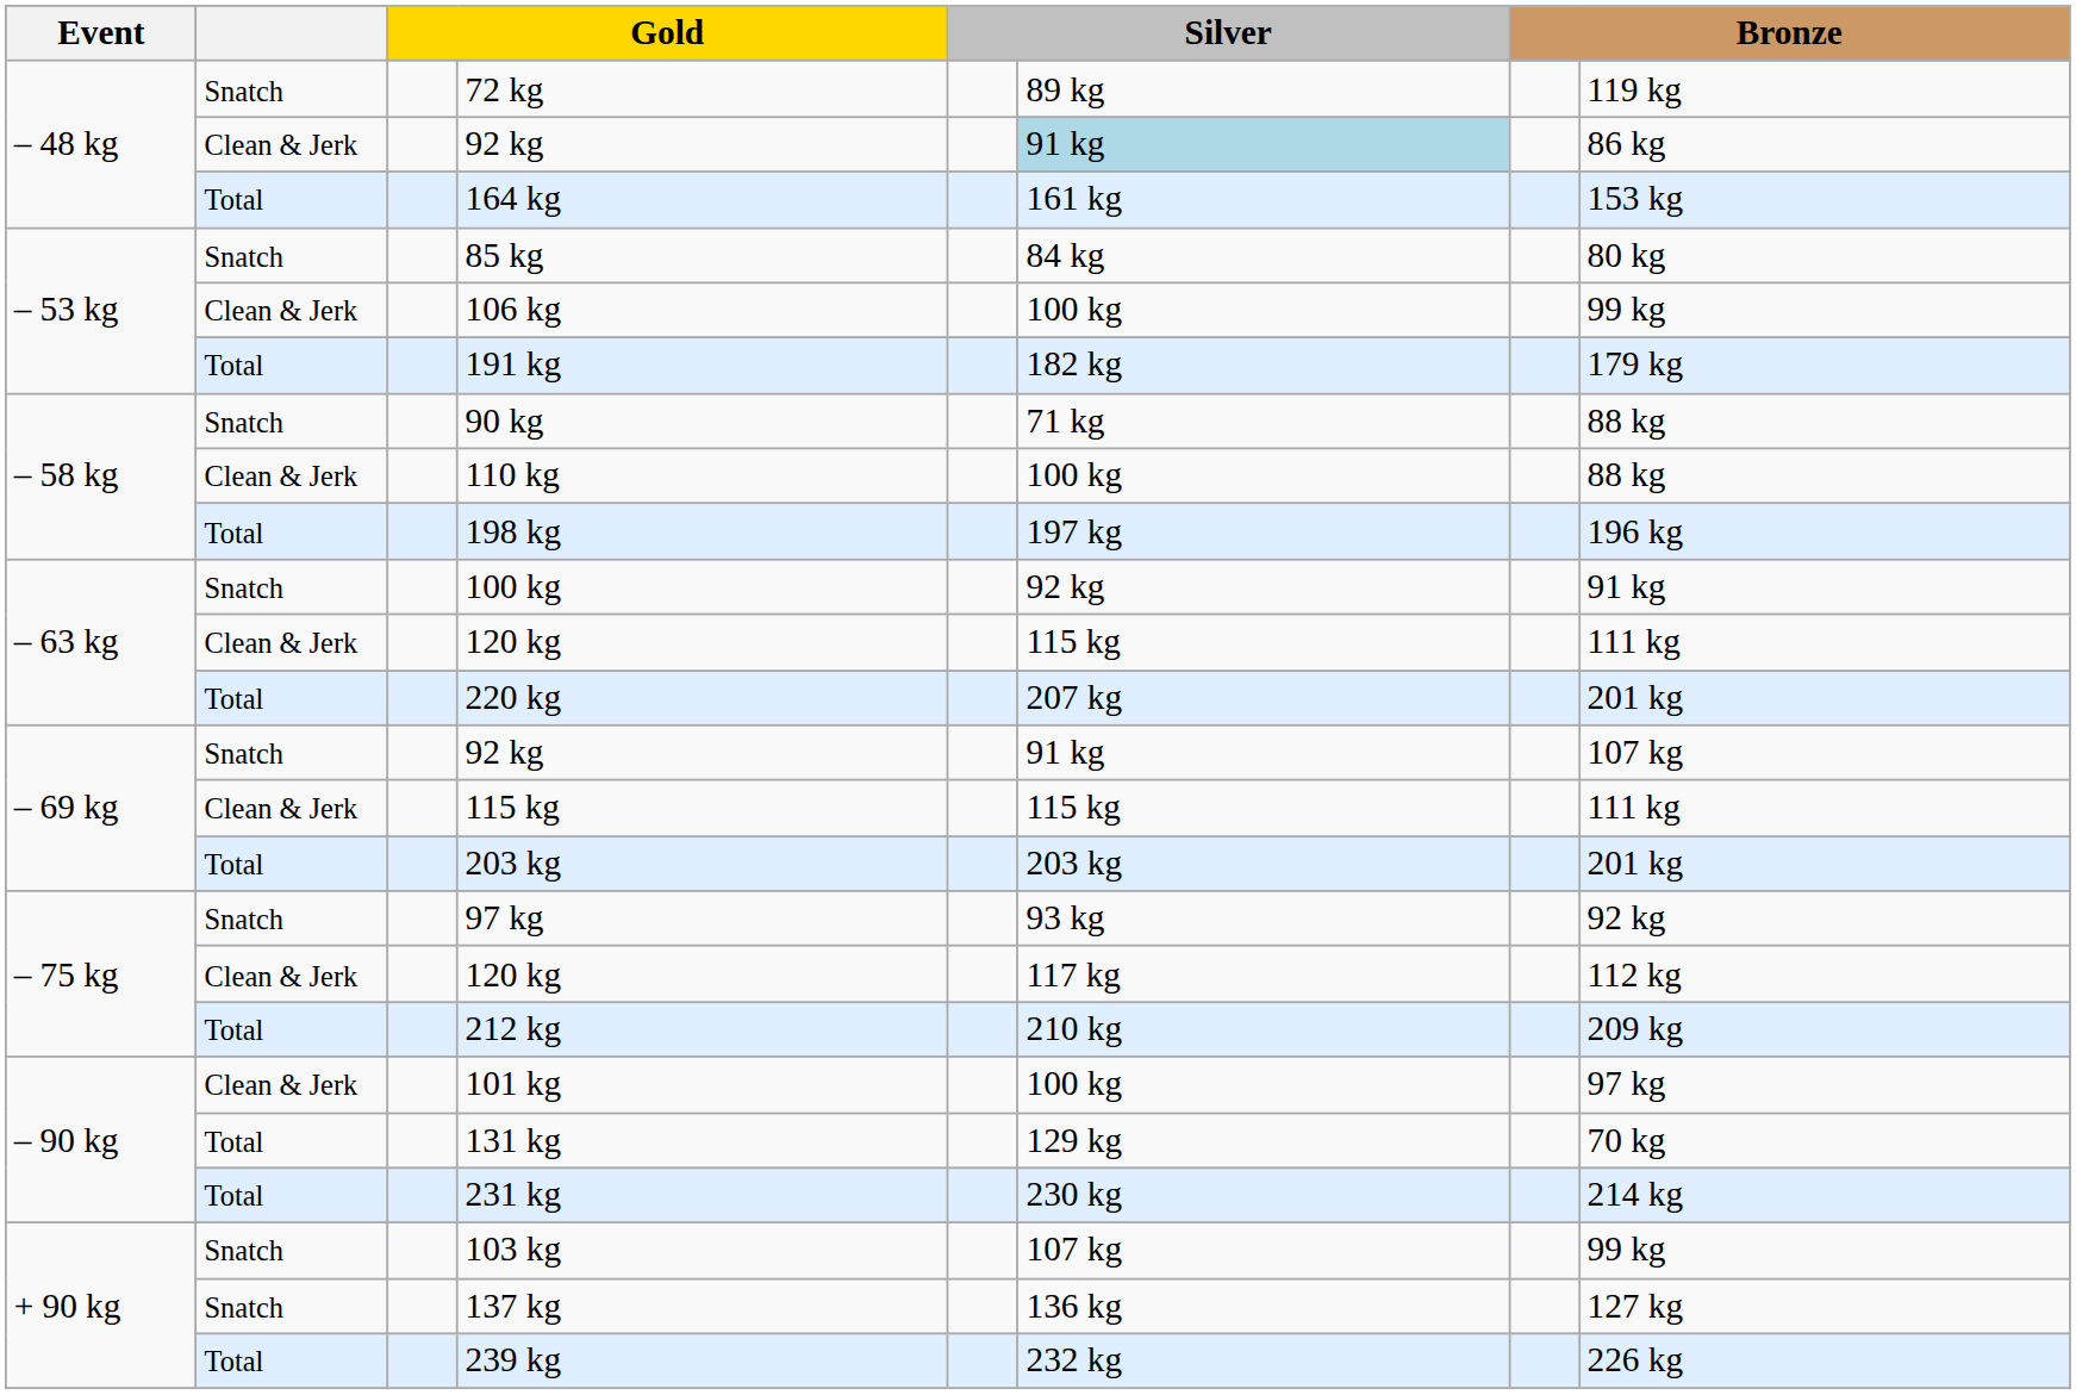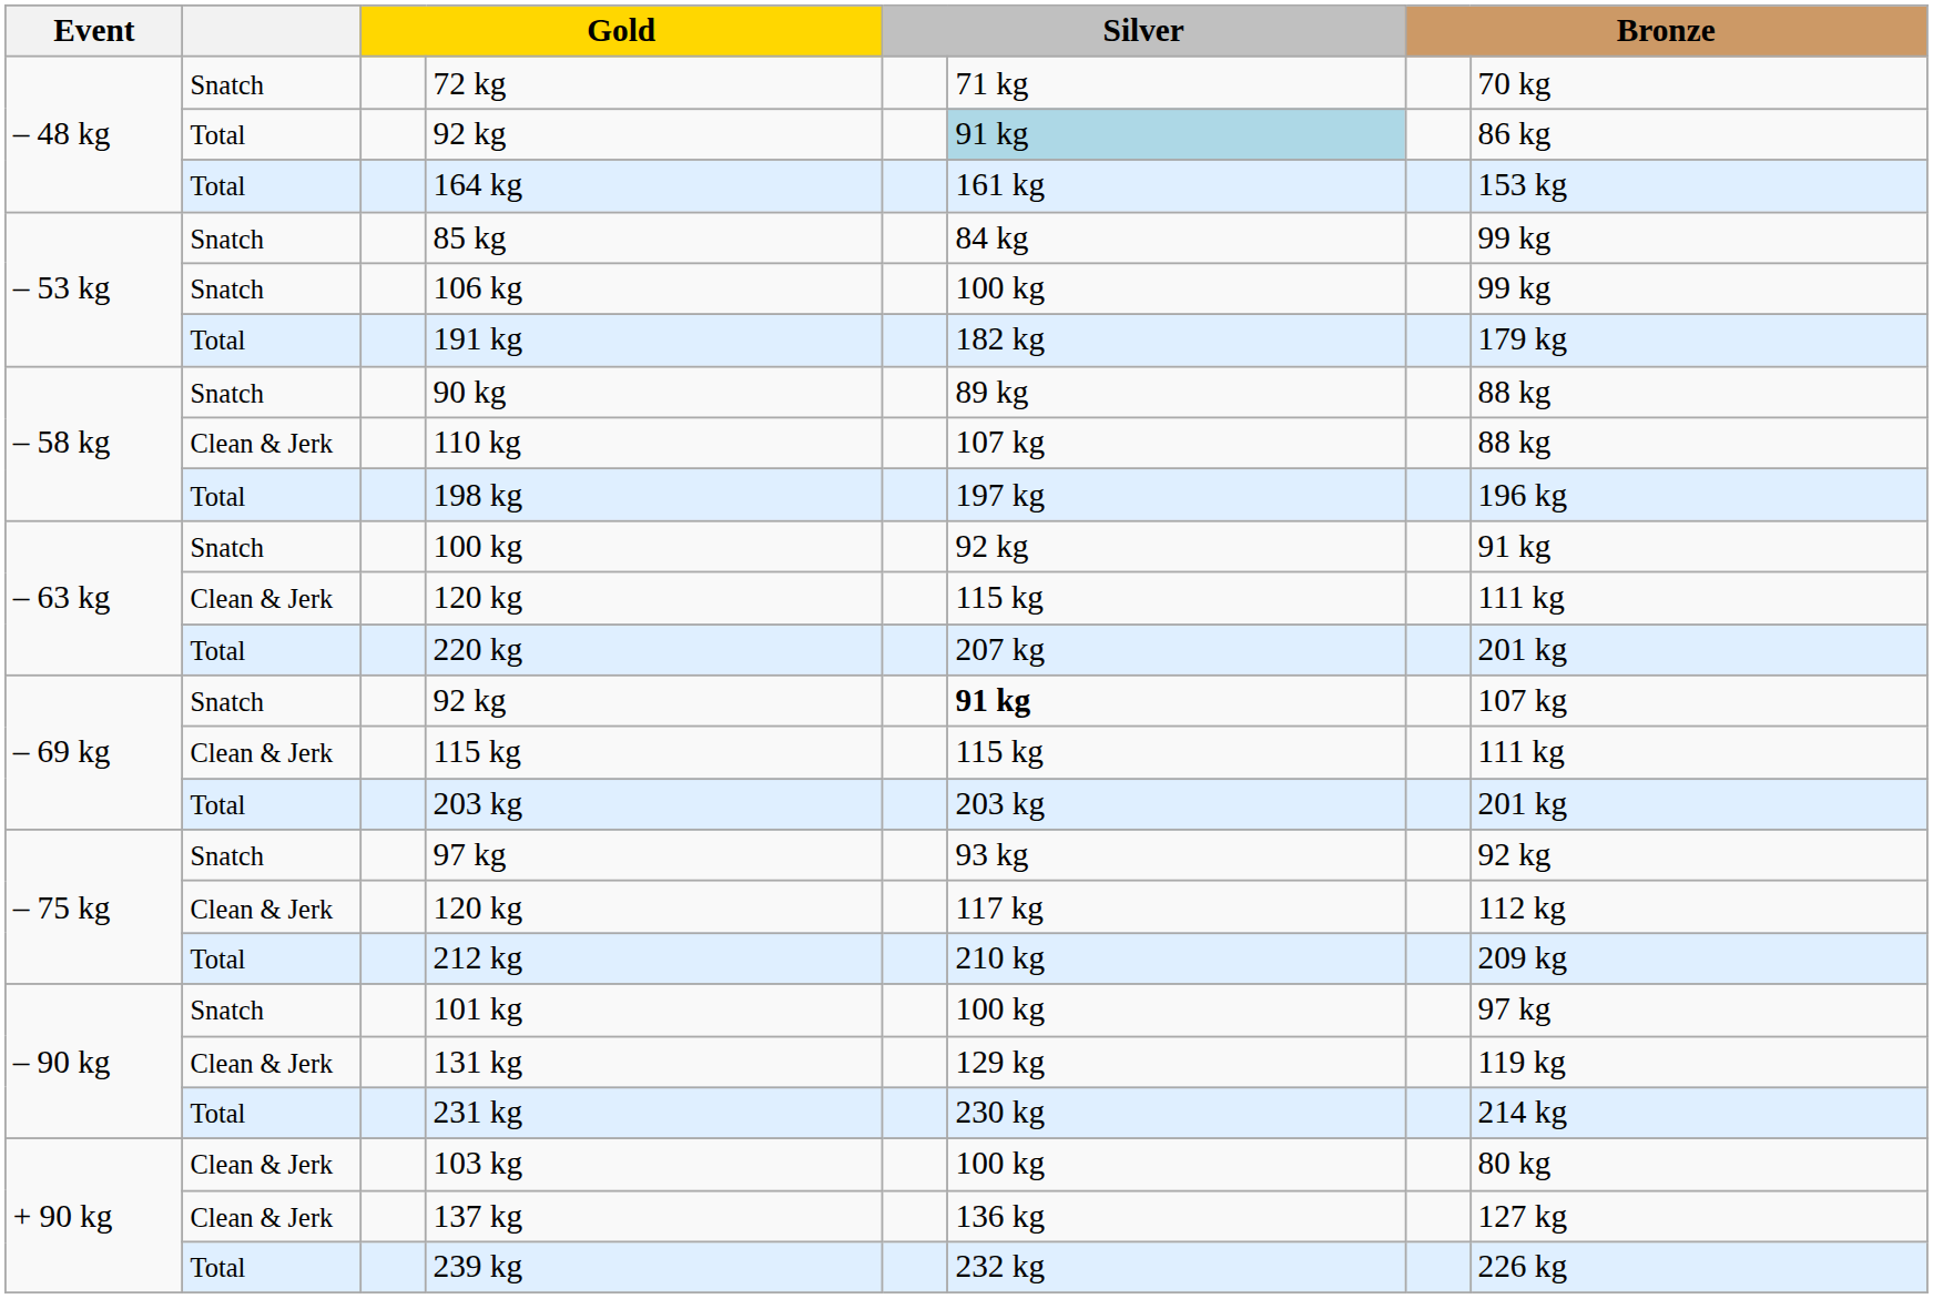 <table class="wikitable">
 <tr>
 <th width=80>Event</th>
 <th width=80></th>
 <td bgcolor=gold align="center" colspan=2 width=250><strong>Gold</strong></td>
 <td bgcolor=silver align="center" colspan=2 width=250><strong>Silver</strong></td>
 <td bgcolor=#cc9966 colspan=2 align="center" width=250><strong>Bronze</strong></td>
 </tr>
 <tr>
 <td rowspan=3>– 48 kg</td>
 <td><small>Snatch</small></td>
 <td></td>
 <td>72 kg</td>
 <td></td>
-<td>89 kg</td>
+<td>71 kg</td>
 <td></td>
-<td>119 kg</td>
+<td>70 kg</td>
 </tr>
 <tr>
-<td><small>Clean & Jerk</small></td>
+<td><small>Total</small></td>
 <td></td>
 <td>92 kg</td>
 <td></td>
 <td style="background: lightblue;">91 kg</td>
 <td></td>
 <td>86 kg</td>
 </tr>
 <tr bgcolor=#dfefff>
 <td><small>Total</small></td>
 <td></td>
 <td>164 kg</td>
 <td></td>
 <td>161 kg</td>
 <td></td>
 <td>153 kg</td>
 </tr>
 <tr>
 <td rowspan=3>– 53 kg</td>
 <td><small>Snatch</small></td>
 <td></td>
 <td>85 kg</td>
 <td></td>
 <td>84 kg</td>
 <td></td>
-<td>80 kg</td>
+<td>99 kg</td>
 </tr>
 <tr>
-<td><small>Clean & Jerk</small></td>
+<td><small>Snatch</small></td>
 <td></td>
 <td>106 kg</td>
 <td></td>
 <td>100 kg</td>
 <td></td>
 <td>99 kg</td>
 </tr>
 <tr bgcolor=#dfefff>
 <td><small>Total</small></td>
 <td></td>
 <td>191 kg</td>
 <td></td>
 <td>182 kg</td>
 <td></td>
 <td>179 kg</td>
 </tr>
 <tr>
 <td rowspan=3>– 58 kg</td>
 <td><small>Snatch</small></td>
 <td></td>
 <td>90 kg</td>
 <td></td>
-<td>71 kg</td>
+<td>89 kg</td>
 <td></td>
 <td>88 kg</td>
 </tr>
 <tr>
 <td><small>Clean & Jerk</small></td>
 <td></td>
 <td>110 kg</td>
 <td></td>
-<td>100 kg</td>
+<td>107 kg</td>
 <td></td>
 <td>88 kg</td>
 </tr>
 <tr bgcolor=#dfefff>
 <td><small>Total</small></td>
 <td></td>
 <td>198 kg</td>
 <td></td>
 <td>197 kg</td>
 <td></td>
 <td>196 kg</td>
 </tr>
 <tr>
 <td rowspan=3>– 63 kg</td>
 <td><small>Snatch</small></td>
 <td></td>
 <td>100 kg</td>
 <td></td>
 <td>92 kg</td>
 <td></td>
 <td>91 kg</td>
 </tr>
 <tr>
 <td><small>Clean & Jerk</small></td>
 <td></td>
 <td>120 kg</td>
 <td></td>
 <td>115 kg</td>
 <td></td>
 <td>111 kg</td>
 </tr>
 <tr bgcolor=#dfefff>
 <td><small>Total</small></td>
 <td></td>
 <td>220 kg</td>
 <td></td>
 <td>207 kg</td>
 <td></td>
 <td>201 kg</td>
 </tr>
 <tr>
 <td rowspan=3>– 69 kg</td>
 <td><small>Snatch</small></td>
 <td></td>
 <td>92 kg</td>
 <td></td>
-<td>91 kg</td>
+<td><strong>91 kg</strong></td>
 <td></td>
 <td>107 kg</td>
 </tr>
 <tr>
 <td><small>Clean & Jerk</small></td>
 <td></td>
 <td>115 kg</td>
 <td></td>
 <td>115 kg</td>
 <td></td>
 <td>111 kg</td>
 </tr>
 <tr bgcolor=#dfefff>
 <td><small>Total</small></td>
 <td></td>
 <td>203 kg</td>
 <td></td>
 <td>203 kg</td>
 <td></td>
 <td>201 kg</td>
 </tr>
 <tr>
 <td rowspan=3>– 75 kg</td>
 <td><small>Snatch</small></td>
 <td></td>
 <td>97 kg</td>
 <td></td>
 <td>93 kg</td>
 <td></td>
 <td>92 kg</td>
 </tr>
 <tr>
 <td><small>Clean & Jerk</small></td>
 <td></td>
 <td>120 kg</td>
 <td></td>
 <td>117 kg</td>
 <td></td>
 <td>112 kg</td>
 </tr>
 <tr bgcolor=#dfefff>
 <td><small>Total</small></td>
 <td></td>
 <td>212 kg</td>
 <td></td>
 <td>210 kg</td>
 <td></td>
 <td>209 kg</td>
 </tr>
 <tr>
 <td rowspan=3>– 90 kg</td>
-<td><small>Clean & Jerk</small></td>
+<td><small>Snatch</small></td>
 <td></td>
 <td>101 kg</td>
 <td></td>
 <td>100 kg</td>
 <td></td>
 <td>97 kg</td>
 </tr>
 <tr>
-<td><small>Total</small></td>
+<td><small>Clean & Jerk</small></td>
 <td></td>
 <td>131 kg</td>
 <td></td>
 <td>129 kg</td>
 <td></td>
-<td>70 kg</td>
+<td>119 kg</td>
 </tr>
 <tr bgcolor=#dfefff>
 <td><small>Total</small></td>
 <td></td>
 <td>231 kg</td>
 <td></td>
 <td>230 kg</td>
 <td></td>
 <td>214 kg</td>
 </tr>
 <tr>
 <td rowspan=3>+ 90 kg</td>
-<td><small>Snatch</small></td>
+<td><small>Clean & Jerk</small></td>
 <td></td>
 <td>103 kg</td>
 <td></td>
-<td>107 kg</td>
+<td>100 kg</td>
 <td></td>
-<td>99 kg</td>
+<td>80 kg</td>
 </tr>
 <tr>
-<td><small>Snatch</small></td>
+<td><small>Clean & Jerk</small></td>
 <td></td>
 <td>137 kg</td>
 <td></td>
 <td>136 kg</td>
 <td></td>
 <td>127 kg</td>
 </tr>
 <tr bgcolor=#dfefff>
 <td><small>Total</small></td>
 <td></td>
 <td>239 kg</td>
 <td></td>
 <td>232 kg</td>
 <td></td>
 <td>226 kg</td>
 </tr>
 </table>
